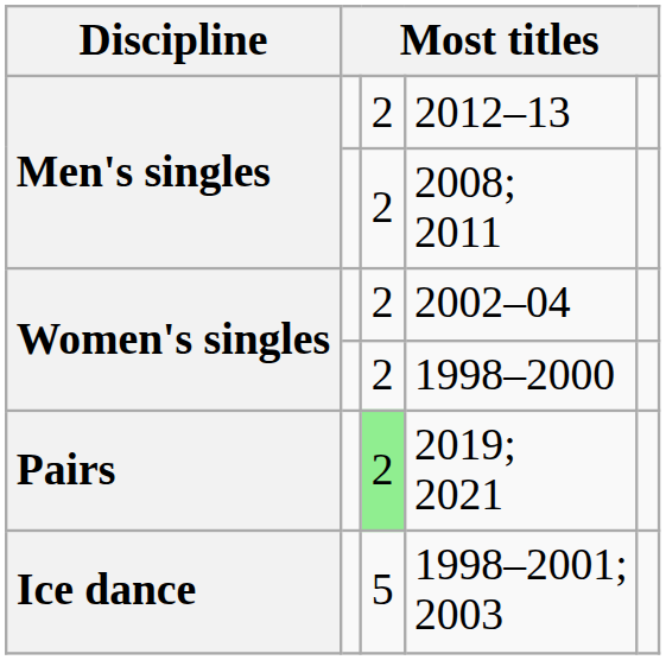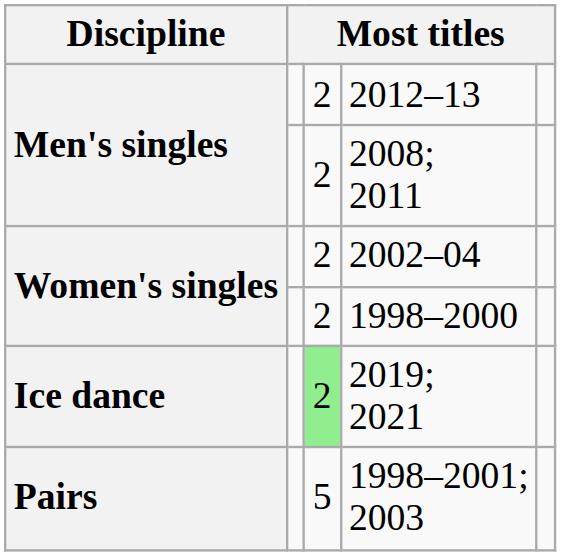 <table class="wikitable unsortable" style="text-align:left">
 <tr>
 <th scope="col">Discipline</th>
 <th colspan="4" scope="col">Most titles</th>
 </tr>
 <tr>
 <th rowspan="2" scope="row" style="text-align:left">Men's singles</th>
 <td></td>
 <td>2</td>
 <td>2012–13</td>
 <td></td>
 </tr>
 <tr>
 <td></td>
 <td>2</td>
 <td>2008;<br>2011</td>
 <td></td>
 </tr>
 <tr>
 <th rowspan="2" scope="row" style="text-align:left">Women's singles</th>
 <td></td>
 <td>2</td>
 <td>2002–04</td>
 <td></td>
 </tr>
 <tr>
 <td></td>
 <td>2</td>
 <td>1998–2000</td>
 <td></td>
 </tr>
 <tr>
-<th scope="row" style="text-align:left">Pairs</th>
+<th scope="row" style="text-align:left">Ice dance</th>
 <td></td>
 <td style="background: lightgreen;">2</td>
 <td>2019;<br>2021</td>
 <td></td>
 </tr>
 <tr>
-<th scope="row" style="text-align:left">Ice dance</th>
+<th scope="row" style="text-align:left">Pairs</th>
 <td></td>
 <td>5</td>
 <td>1998–2001;<br>2003</td>
 <td></td>
 </tr>
 </table>
